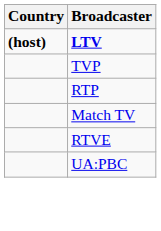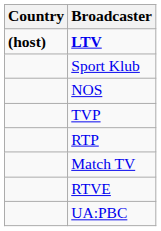 <table class="wikitable">
 <tr>
 <th>Country</th>
 <th>Broadcaster</th>
 </tr>
 <tr>
 <td><strong> (host)</strong></td>
 <td><strong><a href='#'>LTV</a></strong></td>
+</tr>
+<tr>
+<td></td>
+<td><a href='#'>Sport Klub</a></td>
+</tr>
+<tr>
+<td></td>
+<td><a href='#'>NOS</a></td>
 </tr>
 <tr>
 <td></td>
 <td><a href='#'>TVP</a></td>
 </tr>
 <tr>
 <td></td>
 <td><a href='#'>RTP</a></td>
 </tr>
 <tr>
 <td></td>
 <td><a href='#'>Match TV</a></td>
 </tr>
 <tr>
 <td></td>
 <td><a href='#'>RTVE</a></td>
 </tr>
 <tr>
 <td></td>
 <td><a href='#'>UA:PBC</a></td>
 </tr>
 </table>
